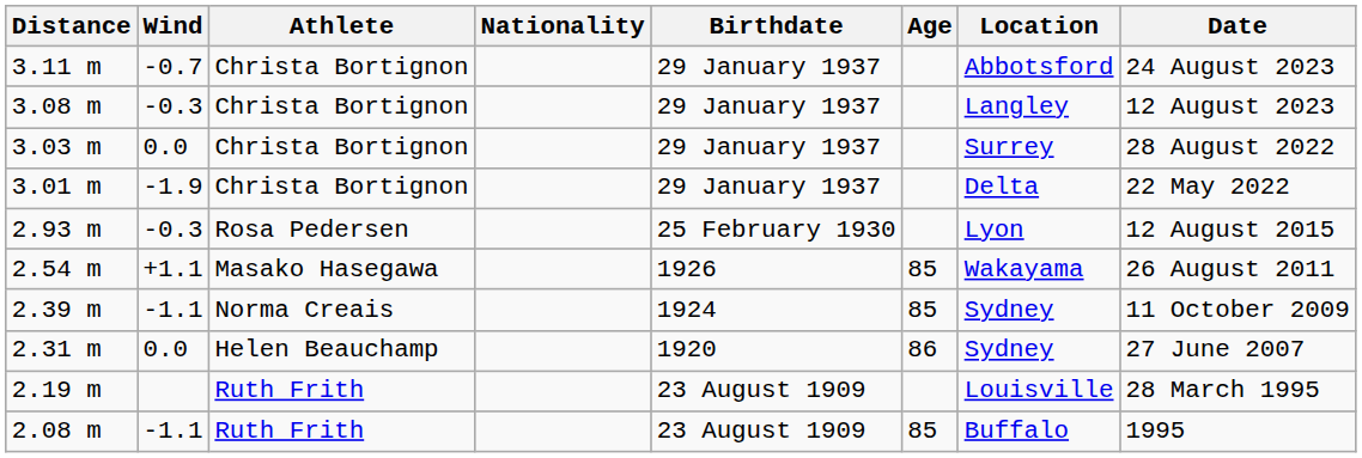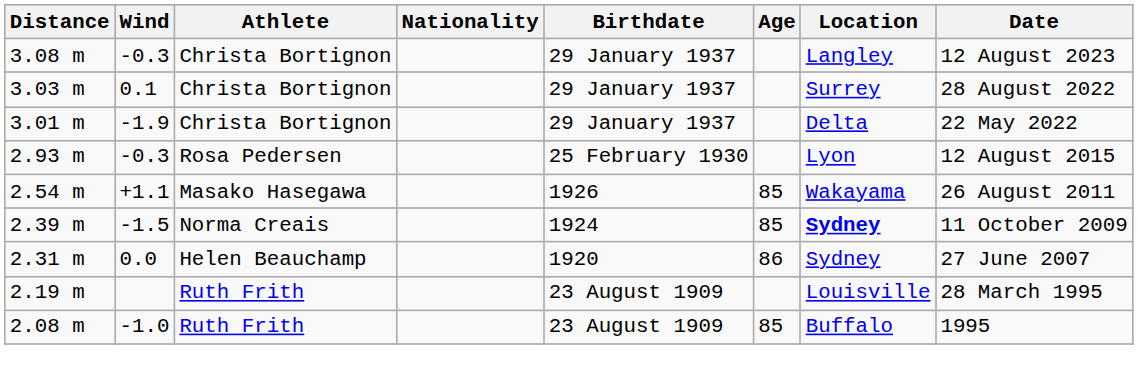 <table class="wikitable">
 <tr>
 <th>Distance</th>
 <th>Wind</th>
 <th>Athlete</th>
 <th>Nationality</th>
 <th>Birthdate</th>
 <th>Age</th>
 <th>Location</th>
 <th>Date</th>
-</tr>
-<tr>
-<td>3.11 m</td>
-<td>-0.7</td>
-<td>Christa Bortignon</td>
-<td></td>
-<td>29 January 1937</td>
-<td></td>
-<td><a href='#'>Abbotsford</a></td>
-<td>24 August 2023</td>
 </tr>
 <tr>
 <td>3.08 m</td>
 <td>-0.3</td>
 <td>Christa Bortignon</td>
 <td></td>
 <td>29 January 1937</td>
 <td></td>
 <td><a href='#'>Langley</a></td>
 <td>12 August 2023</td>
 </tr>
 <tr>
 <td>3.03 m</td>
-<td>0.0</td>
+<td>0.1</td>
 <td>Christa Bortignon</td>
 <td></td>
 <td>29 January 1937</td>
 <td></td>
 <td><a href='#'>Surrey</a></td>
 <td>28 August 2022</td>
 </tr>
 <tr>
 <td>3.01 m</td>
 <td>-1.9</td>
 <td>Christa Bortignon</td>
 <td></td>
 <td>29 January 1937</td>
 <td></td>
 <td><a href='#'>Delta</a></td>
 <td>22 May 2022</td>
 </tr>
 <tr>
 <td>2.93 m</td>
 <td>-0.3</td>
 <td>Rosa Pedersen</td>
 <td></td>
 <td>25 February 1930</td>
 <td></td>
 <td><a href='#'>Lyon</a></td>
 <td>12 August 2015</td>
 </tr>
 <tr>
 <td>2.54 m</td>
 <td>+1.1</td>
 <td>Masako Hasegawa</td>
 <td></td>
 <td>1926</td>
 <td>85</td>
 <td><a href='#'>Wakayama</a></td>
 <td>26 August 2011</td>
 </tr>
 <tr>
 <td>2.39 m</td>
-<td>-1.1</td>
+<td>-1.5</td>
 <td>Norma Creais</td>
 <td></td>
 <td>1924</td>
 <td>85</td>
-<td><a href='#'>Sydney</a></td>
+<td><strong><a href='#'>Sydney</a></strong></td>
 <td>11 October 2009</td>
 </tr>
 <tr>
 <td>2.31 m</td>
 <td>0.0</td>
 <td>Helen Beauchamp</td>
 <td></td>
 <td>1920</td>
 <td>86</td>
 <td><a href='#'>Sydney</a></td>
 <td>27 June 2007</td>
 </tr>
 <tr>
 <td>2.19 m</td>
 <td></td>
 <td><a href='#'>Ruth Frith</a></td>
 <td></td>
 <td>23 August 1909</td>
 <td></td>
 <td><a href='#'>Louisville</a></td>
 <td>28 March 1995</td>
 </tr>
 <tr>
 <td>2.08 m</td>
-<td>-1.1</td>
+<td>-1.0</td>
 <td><a href='#'>Ruth Frith</a></td>
 <td></td>
 <td>23 August 1909</td>
 <td>85</td>
 <td><a href='#'>Buffalo</a></td>
 <td>1995</td>
 </tr>
 </table>
